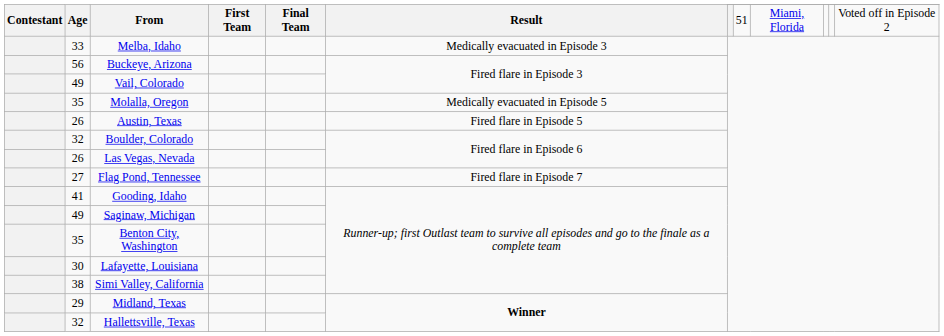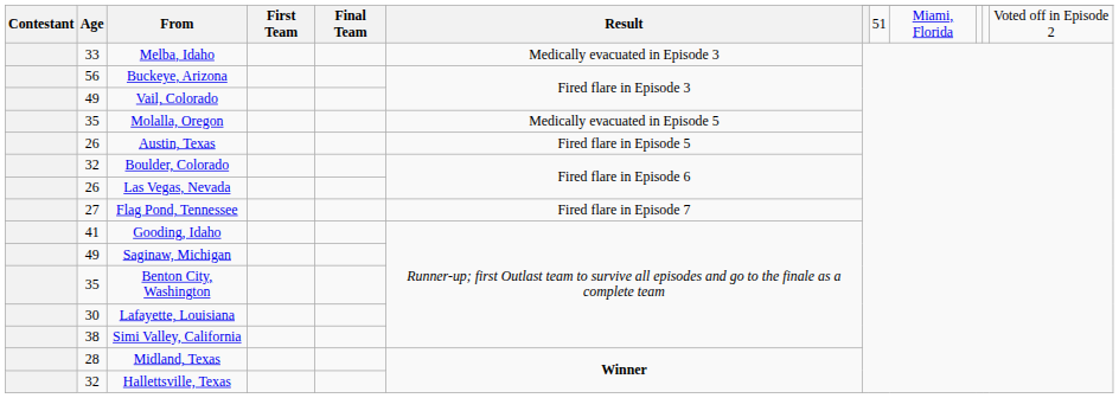 <table class="wikitable sortable" style="margin:auto; text-align:center">
 <tr>
 <th rowspan="2" scope="col">Contestant</th>
 <th rowspan="2" scope="col">Age</th>
 <th rowspan="2" scope="col" class=unsortable>From</th>
 <th rowspan="2" scope="col" class=unsortable>First Team</th>
 <th rowspan="2" scope="col" class=unsortable>Final Team</th>
 <th rowspan="2" scope="col" class=unsortable>Result</th>
 </tr>
 <tr>
 <th scope="row" style=text-align:left></th>
 <td>51</td>
 <td><a href='#'>Miami, Florida</a></td>
 <td></td>
 <td></td>
 <td>Voted off in Episode 2</td>
 </tr>
 <tr>
 <th scope="row" style=text-align:left></th>
 <td>33</td>
 <td><a href='#'>Melba, Idaho</a></td>
 <td></td>
 <td></td>
 <td>Medically evacuated in Episode 3</td>
 </tr>
 <tr>
 <th scope="row" style=text-align:left></th>
 <td>56</td>
 <td><a href='#'>Buckeye, Arizona</a></td>
 <td></td>
 <td></td>
 <td rowspan="2">Fired flare in Episode 3</td>
 </tr>
 <tr>
 <th scope="row" style=text-align:left></th>
 <td>49</td>
 <td><a href='#'>Vail, Colorado</a></td>
 <td></td>
 <td></td>
 </tr>
 <tr>
 <th scope="row" style=text-align:left></th>
 <td>35</td>
 <td><a href='#'>Molalla, Oregon</a></td>
 <td></td>
 <td></td>
 <td>Medically evacuated in Episode 5</td>
 </tr>
 <tr>
 <th scope="row" style=text-align:left></th>
 <td>26</td>
 <td><a href='#'>Austin, Texas</a></td>
 <td></td>
 <td></td>
 <td>Fired flare in Episode 5</td>
 </tr>
 <tr>
 <th scope="row" style=text-align:left></th>
 <td>32</td>
 <td><a href='#'>Boulder, Colorado</a></td>
 <td></td>
 <td></td>
 <td rowspan="2">Fired flare in Episode 6</td>
 </tr>
 <tr>
 <th scope="row" style=text-align:left></th>
 <td>26</td>
 <td><a href='#'>Las Vegas, Nevada</a></td>
 <td></td>
 <td></td>
 </tr>
 <tr>
 <th scope="row" style=text-align:left></th>
 <td>27</td>
 <td><a href='#'>Flag Pond, Tennessee</a></td>
 <td></td>
 <td></td>
 <td>Fired flare in Episode 7</td>
 </tr>
 <tr>
 <th scope="row" style=text-align:left></th>
 <td>41</td>
 <td><a href='#'>Gooding, Idaho</a></td>
 <td></td>
 <td></td>
 <td rowspan="5"><em>Runner-up; first Outlast team to survive all episodes and go to the finale as a complete team</em></td>
 </tr>
 <tr>
 <th scope="row" style=text-align:left></th>
 <td>49</td>
 <td><a href='#'>Saginaw, Michigan</a></td>
 <td></td>
 <td></td>
 </tr>
 <tr>
 <th scope="row" style=text-align:left></th>
 <td>35</td>
 <td><a href='#'>Benton City, Washington</a></td>
 <td></td>
 <td></td>
 </tr>
 <tr>
 <th scope="row" style=text-align:left></th>
 <td>30</td>
 <td><a href='#'>Lafayette, Louisiana</a></td>
 <td></td>
 <td></td>
 </tr>
 <tr>
 <th scope="row" style=text-align:left></th>
 <td>38</td>
 <td><a href='#'>Simi Valley, California</a></td>
 <td></td>
 <td></td>
 </tr>
 <tr>
 <th scope="row" style=text-align:left></th>
-<td>29</td>
+<td>28</td>
 <td><a href='#'>Midland, Texas</a></td>
 <td></td>
 <td></td>
 <td rowspan="2"><strong>Winner</strong></td>
 </tr>
 <tr>
 <th scope="row" style=text-align:left></th>
 <td>32</td>
 <td><a href='#'>Hallettsville, Texas</a></td>
 <td></td>
 <td></td>
 </tr>
 </table>
